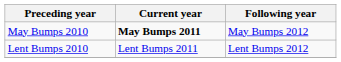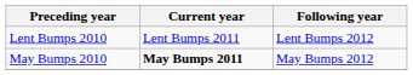 <table class="wikitable" style="margin:1em auto;">
 <tr>
 <th width=150>Preceding year</th>
 <th width=150>Current year</th>
 <th width=150>Following year</th>
 </tr>
 <tr>
+<td><a href='#'>Lent Bumps 2010</a></td>
+<td><a href='#'>Lent Bumps 2011</a></td>
+<td><a href='#'>Lent Bumps 2012</a></td>
+</tr>
+<tr>
 <td><a href='#'>May Bumps 2010</a></td>
 <td><strong>May Bumps 2011</strong></td>
 <td><a href='#'>May Bumps 2012</a></td>
 </tr>
 <tr>
-<td><a href='#'>Lent Bumps 2010</a></td>
-<td><a href='#'>Lent Bumps 2011</a></td>
-<td><a href='#'>Lent Bumps 2012</a></td>
-</tr>
-<tr>
 </tr>
 </table>
